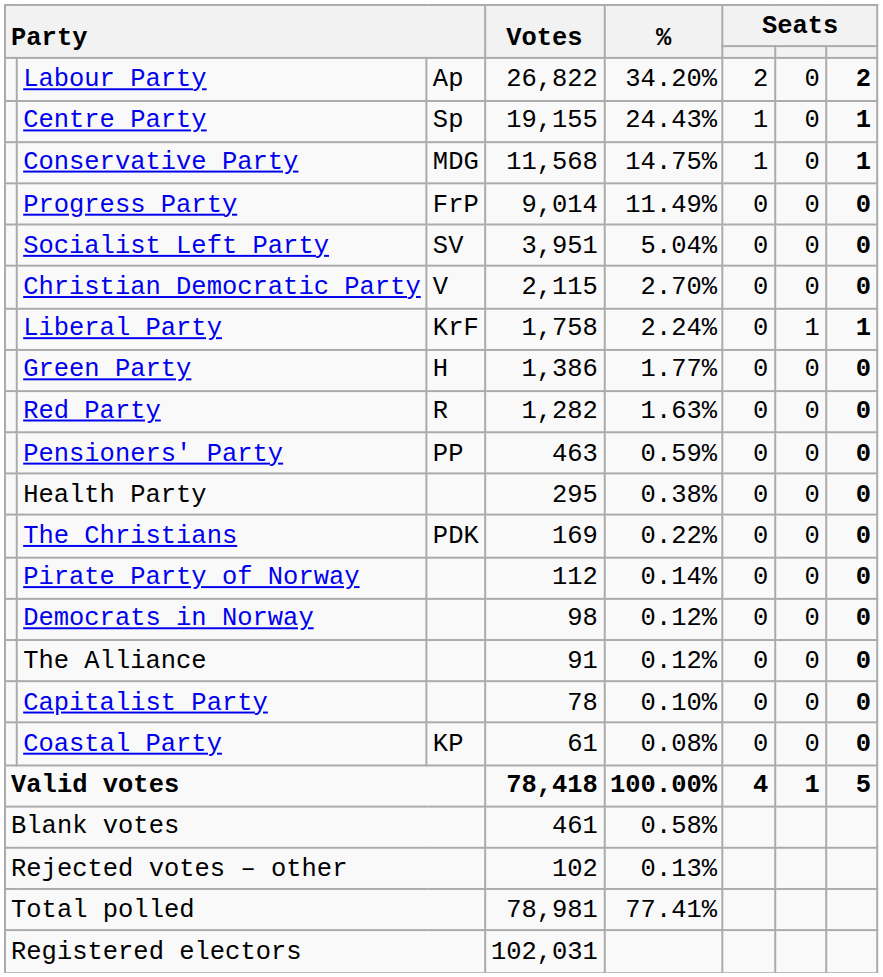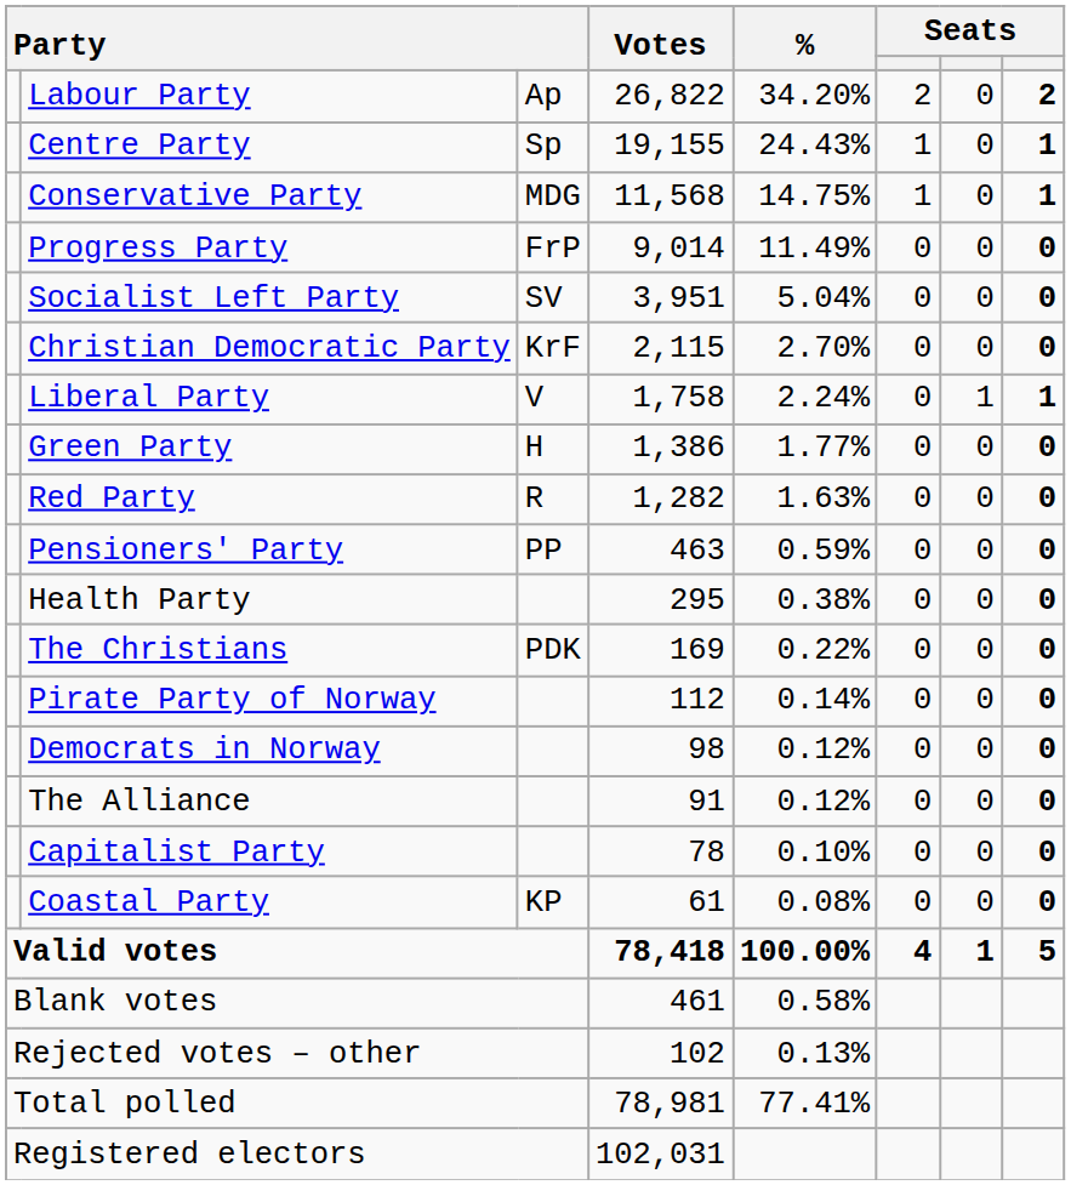 <table class="wikitable" border="1" style="text-align:right;">
 <tr>
 <th style="text-align:left;" valign=bottom rowspan=2 colspan=3>Party</th>
 <th align=center valign=bottom rowspan=2 width="50">Votes</th>
 <th align=center valign=bottom rowspan=2 width="50">%</th>
 <th colspan=3>Seats</th>
 </tr>
 <tr>
 <th align=center valign=bottom width="20"><small></small></th>
 <th align=center valign=bottom width="20"><small><a href='#'></a></small></th>
 <th align=center valign=bottom width="20"><small></small></th>
 </tr>
 <tr>
 <td></td>
 <td align=left><a href='#'>Labour Party</a></td>
 <td align=left>Ap</td>
 <td>26,822</td>
 <td>34.20%</td>
 <td>2</td>
 <td>0</td>
 <td><strong>2</strong></td>
 </tr>
 <tr>
 <td></td>
 <td align=left><a href='#'>Centre Party</a></td>
 <td align=left>Sp</td>
 <td>19,155</td>
 <td>24.43%</td>
 <td>1</td>
 <td>0</td>
 <td><strong>1</strong></td>
 </tr>
 <tr>
 <td></td>
 <td align=left><a href='#'>Conservative Party</a></td>
 <td align=left>MDG</td>
 <td>11,568</td>
 <td>14.75%</td>
 <td>1</td>
 <td>0</td>
 <td><strong>1</strong></td>
 </tr>
 <tr>
 <td></td>
 <td align=left><a href='#'>Progress Party</a></td>
 <td align=left>FrP</td>
 <td>9,014</td>
 <td>11.49%</td>
 <td>0</td>
 <td>0</td>
 <td><strong>0</strong></td>
 </tr>
 <tr>
 <td></td>
 <td align=left><a href='#'>Socialist Left Party</a></td>
 <td align=left>SV</td>
 <td>3,951</td>
 <td>5.04%</td>
 <td>0</td>
 <td>0</td>
 <td><strong>0</strong></td>
 </tr>
 <tr>
 <td></td>
 <td align=left><a href='#'>Christian Democratic Party</a></td>
-<td align=left>V</td>
+<td align=left>KrF</td>
 <td>2,115</td>
 <td>2.70%</td>
 <td>0</td>
 <td>0</td>
 <td><strong>0</strong></td>
 </tr>
 <tr>
 <td></td>
 <td align=left><a href='#'>Liberal Party</a></td>
-<td align=left>KrF</td>
+<td align=left>V</td>
 <td>1,758</td>
 <td>2.24%</td>
 <td>0</td>
 <td>1</td>
 <td><strong>1</strong></td>
 </tr>
 <tr>
 <td></td>
 <td align=left><a href='#'>Green Party</a></td>
 <td align=left>H</td>
 <td>1,386</td>
 <td>1.77%</td>
 <td>0</td>
 <td>0</td>
 <td><strong>0</strong></td>
 </tr>
 <tr>
 <td></td>
 <td align=left><a href='#'>Red Party</a></td>
 <td align=left>R</td>
 <td>1,282</td>
 <td>1.63%</td>
 <td>0</td>
 <td>0</td>
 <td><strong>0</strong></td>
 </tr>
 <tr>
 <td></td>
 <td align=left><a href='#'>Pensioners' Party</a></td>
 <td align=left>PP</td>
 <td>463</td>
 <td>0.59%</td>
 <td>0</td>
 <td>0</td>
 <td><strong>0</strong></td>
 </tr>
 <tr>
 <td></td>
 <td align=left>Health Party</td>
 <td align=left></td>
 <td>295</td>
 <td>0.38%</td>
 <td>0</td>
 <td>0</td>
 <td><strong>0</strong></td>
 </tr>
 <tr>
 <td></td>
 <td align=left><a href='#'>The Christians</a></td>
 <td align=left>PDK</td>
 <td>169</td>
 <td>0.22%</td>
 <td>0</td>
 <td>0</td>
 <td><strong>0</strong></td>
 </tr>
 <tr>
 <td></td>
 <td align=left><a href='#'>Pirate Party of Norway</a></td>
 <td align=left></td>
 <td>112</td>
 <td>0.14%</td>
 <td>0</td>
 <td>0</td>
 <td><strong>0</strong></td>
 </tr>
 <tr>
 <td></td>
 <td align=left><a href='#'>Democrats in Norway</a></td>
 <td align=left></td>
 <td>98</td>
 <td>0.12%</td>
 <td>0</td>
 <td>0</td>
 <td><strong>0</strong></td>
 </tr>
 <tr>
 <td></td>
 <td align=left>The Alliance</td>
 <td align=left></td>
 <td>91</td>
 <td>0.12%</td>
 <td>0</td>
 <td>0</td>
 <td><strong>0</strong></td>
 </tr>
 <tr>
 <td></td>
 <td align=left><a href='#'>Capitalist Party</a></td>
 <td align=left></td>
 <td>78</td>
 <td>0.10%</td>
 <td>0</td>
 <td>0</td>
 <td><strong>0</strong></td>
 </tr>
 <tr>
 <td></td>
 <td align=left><a href='#'>Coastal Party</a></td>
 <td align=left>KP</td>
 <td>61</td>
 <td>0.08%</td>
 <td>0</td>
 <td>0</td>
 <td><strong>0</strong></td>
 </tr>
 <tr style="font-weight:bold">
 <td align=left colspan=3>Valid votes</td>
 <td>78,418</td>
 <td>100.00%</td>
 <td>4</td>
 <td>1</td>
 <td>5</td>
 </tr>
 <tr>
 <td align=left colspan=3>Blank votes</td>
 <td>461</td>
 <td>0.58%</td>
 <td></td>
 <td></td>
 <td></td>
 </tr>
 <tr>
 <td align=left colspan=3>Rejected votes – other</td>
 <td>102</td>
 <td>0.13%</td>
 <td></td>
 <td></td>
 <td></td>
 </tr>
 <tr>
 <td align=left colspan=3>Total polled</td>
 <td>78,981</td>
 <td>77.41%</td>
 <td></td>
 <td></td>
 <td></td>
 </tr>
 <tr>
 <td align=left colspan=3>Registered electors</td>
 <td>102,031</td>
 <td></td>
 <td></td>
 <td></td>
 <td></td>
 </tr>
 </table>
